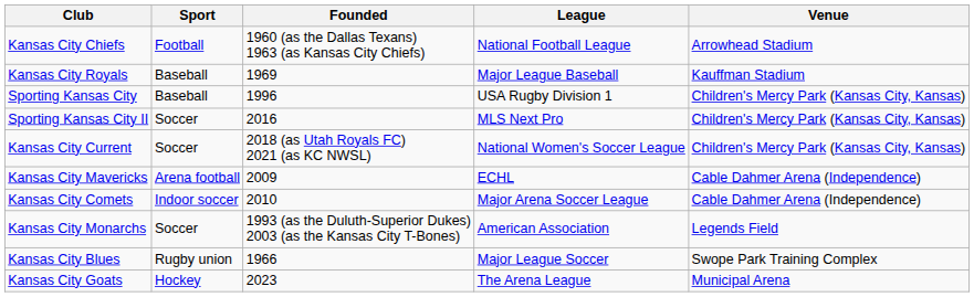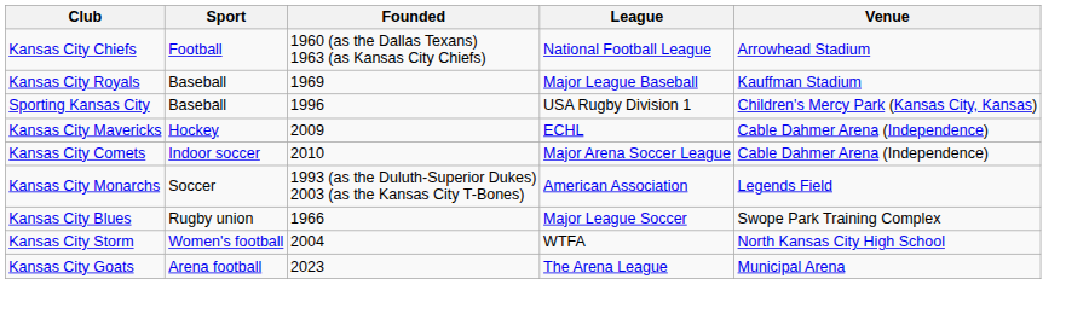 <table class="wikitable sortable">
 <tr>
 <th>Club</th>
 <th>Sport</th>
 <th>Founded</th>
 <th>League</th>
 <th>Venue</th>
 </tr>
 <tr>
 <td><a href='#'>Kansas City Chiefs</a></td>
 <td><a href='#'>Football</a></td>
 <td>1960 (as the Dallas Texans)<br>1963 (as Kansas City Chiefs)</td>
 <td><a href='#'>National Football League</a></td>
 <td><a href='#'>Arrowhead Stadium</a></td>
 </tr>
 <tr>
 <td><a href='#'>Kansas City Royals</a></td>
 <td>Baseball</td>
 <td>1969</td>
 <td><a href='#'>Major League Baseball</a></td>
 <td><a href='#'>Kauffman Stadium</a></td>
 </tr>
 <tr>
 <td><a href='#'>Sporting Kansas City</a></td>
 <td>Baseball</td>
 <td>1996</td>
 <td>USA Rugby Division 1</td>
 <td><a href='#'>Children's Mercy Park</a> (<a href='#'>Kansas City, Kansas</a>)</td>
 </tr>
 <tr>
-<td><a href='#'>Sporting Kansas City II</a></td>
-<td>Soccer</td>
-<td>2016</td>
-<td><a href='#'>MLS Next Pro</a></td>
-<td><a href='#'>Children's Mercy Park</a> (<a href='#'>Kansas City, Kansas</a>)</td>
-</tr>
-<tr>
-<td><a href='#'>Kansas City Current</a></td>
-<td>Soccer</td>
-<td>2018 (as <a href='#'>Utah Royals FC</a>)<br>2021 (as KC NWSL)</td>
-<td><a href='#'>National Women's Soccer League</a></td>
-<td><a href='#'>Children's Mercy Park</a> (<a href='#'>Kansas City, Kansas</a>)</td>
-</tr>
-<tr>
 <td><a href='#'>Kansas City Mavericks</a></td>
-<td><a href='#'>Arena football</a></td>
+<td><a href='#'>Hockey</a></td>
 <td>2009</td>
 <td><a href='#'>ECHL</a></td>
 <td><a href='#'>Cable Dahmer Arena</a> (<a href='#'>Independence</a>)</td>
 </tr>
 <tr>
 <td><a href='#'>Kansas City Comets</a></td>
 <td><a href='#'>Indoor soccer</a></td>
 <td>2010</td>
 <td><a href='#'>Major Arena Soccer League</a></td>
 <td><a href='#'>Cable Dahmer Arena</a> (Independence)</td>
 </tr>
 <tr>
 <td><a href='#'>Kansas City Monarchs</a></td>
 <td>Soccer</td>
 <td>1993 (as the Duluth-Superior Dukes)<br>2003 (as the Kansas City T-Bones)</td>
 <td><a href='#'>American Association</a></td>
 <td><a href='#'>Legends Field</a></td>
 </tr>
 <tr>
 <td><a href='#'>Kansas City Blues</a></td>
 <td>Rugby union</td>
 <td>1966</td>
 <td><a href='#'>Major League Soccer</a></td>
 <td>Swope Park Training Complex</td>
 </tr>
 <tr>
+<td><a href='#'>Kansas City Storm</a></td>
+<td><a href='#'>Women's football</a></td>
+<td>2004</td>
+<td>WTFA</td>
+<td><a href='#'>North Kansas City High School</a></td>
+</tr>
+<tr>
 <td><a href='#'>Kansas City Goats</a></td>
-<td><a href='#'>Hockey</a></td>
+<td><a href='#'>Arena football</a></td>
 <td>2023</td>
 <td><a href='#'>The Arena League</a></td>
 <td><a href='#'>Municipal Arena</a></td>
 </tr>
 </table>
